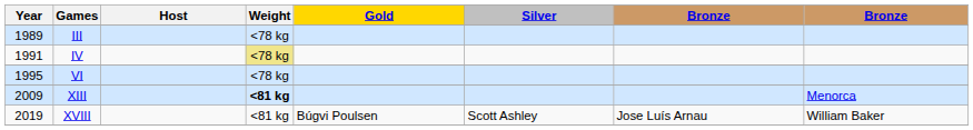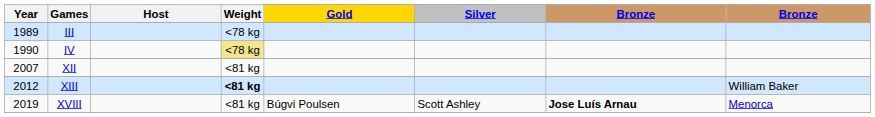 <table class="wikitable" style="text-align: center; font-size:95%;">
 <tr>
 <th rowspan="2" style="width:5%;">Year</th>
 <th rowspan="2" style="width:5%;">Games</th>
 <th rowspan="2" style="width:15%;">Host</th>
 <th rowspan="2" style="width:5%;">Weight</th>
 </tr>
 <tr>
 <th style="background-color: gold"><a href='#'>Gold</a></th>
 <th style="background-color: silver"><a href='#'>Silver</a></th>
 <th style="background-color: #CC9966"><a href='#'>Bronze</a></th>
 <th style="background-color: #CC9966"><a href='#'>Bronze</a></th>
 </tr>
 <tr>
 </tr>
 <tr>
 </tr>
 <tr style="text-align:center; background:#d0e7ff;">
 <td>1989</td>
 <td align=center><a href='#'>III</a></td>
 <td align="left"></td>
 <td><78 kg</td>
 <td align="left"></td>
 <td align="left"></td>
 <td align="left"></td>
 <td></td>
 </tr>
 <tr>
-<td>1991</td>
+<td>1990</td>
 <td align=center><a href='#'>IV</a></td>
 <td align="left"></td>
 <td style="background: khaki;"><78 kg</td>
 <td align="left"></td>
 <td align="left"></td>
 <td align="left"></td>
 <td></td>
 </tr>
 <tr>
 </tr>
-<tr style="text-align:center; background:#d0e7ff;">
-<td>1995</td>
-<td align=center><a href='#'>VI</a></td>
+<tr>
+<td>2007</td>
+<td align=center><a href='#'>XII</a></td>
 <td align="left"></td>
-<td><78 kg</td>
-<td align="left"></td>
+<td><81 kg</td>
+<td align="left"> </td>
 <td align="left"></td>
 <td align="left"></td>
 <td align="left"></td>
 </tr>
 <tr>
 </tr>
 <tr style="text-align:center; background:#d0e7ff;">
-<td>2009</td>
+<td>2012</td>
 <td align=center><a href='#'>XIII</a></td>
 <td align="left"></td>
 <td><strong><81 kg</strong></td>
 <td align="left"></td>
 <td align="left"></td>
 <td align="left"></td>
-<td align="left"> <a href='#'>Menorca</a></td>
+<td align="left">William Baker <br> </td>
 </tr>
 <tr>
 <td>2019</td>
 <td align=center><a href='#'>XVIII</a></td>
 <td align="left"></td>
 <td><81 kg</td>
 <td align="left">Búgvi Poulsen <br> </td>
 <td align="left">Scott Ashley <br> </td>
-<td align="left">Jose Luís Arnau <br> </td>
-<td align="left">William Baker <br> </td>
+<td align="left"><strong>Jose Luís Arnau <br> </strong></td>
+<td align="left"> <a href='#'>Menorca</a></td>
 </tr>
 <tr>
 </tr>
 </table>
